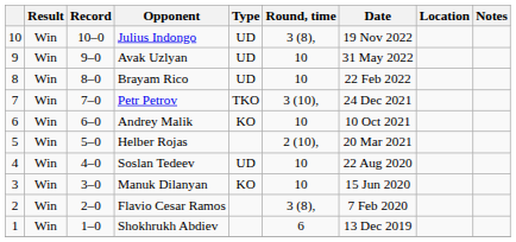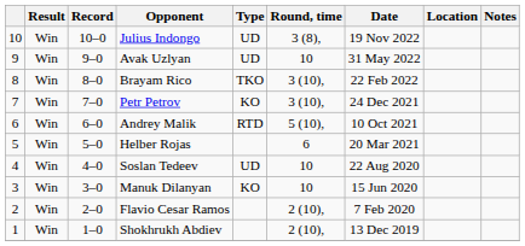 <table class="wikitable" style="text-align:center">
 <tr>
 <th></th>
 <th>Result</th>
 <th>Record</th>
 <th>Opponent</th>
 <th>Type</th>
 <th>Round, time</th>
 <th>Date</th>
 <th>Location</th>
 <th>Notes</th>
 </tr>
 <tr>
 <td>10</td>
 <td>Win</td>
 <td>10–0</td>
 <td align=left><a href='#'>Julius Indongo</a></td>
 <td>UD</td>
 <td>3 (8), </td>
 <td>19 Nov 2022</td>
 <td align=left></td>
 <td></td>
 </tr>
 <tr>
 <td>9</td>
 <td>Win</td>
 <td>9–0</td>
 <td align=left>Avak Uzlyan</td>
 <td>UD</td>
 <td>10</td>
 <td>31 May 2022</td>
 <td align=left></td>
 <td align=left></td>
 </tr>
 <tr>
 <td>8</td>
 <td>Win</td>
 <td>8–0</td>
 <td align=left>Brayam Rico</td>
-<td>UD</td>
-<td>10</td>
+<td>TKO</td>
+<td>3 (10), </td>
 <td>22 Feb 2022</td>
 <td align=left></td>
 <td></td>
 </tr>
 <tr>
 <td>7</td>
 <td>Win</td>
 <td>7–0</td>
 <td align=left><a href='#'>Petr Petrov</a></td>
-<td>TKO</td>
+<td>KO</td>
 <td>3 (10), </td>
 <td>24 Dec 2021</td>
 <td align=left></td>
 <td align=left></td>
 </tr>
 <tr>
 <td>6</td>
 <td>Win</td>
 <td>6–0</td>
 <td align=left>Andrey Malik</td>
-<td>KO</td>
-<td>10</td>
+<td>RTD</td>
+<td>5 (10), </td>
 <td>10 Oct 2021</td>
 <td align=left></td>
 <td></td>
 </tr>
 <tr>
 <td>5</td>
 <td>Win</td>
 <td>5–0</td>
 <td align=left>Helber Rojas</td>
 <td></td>
-<td>2 (10), </td>
+<td>6</td>
 <td>20 Mar 2021</td>
 <td align=left></td>
 <td></td>
 </tr>
 <tr>
 <td>4</td>
 <td>Win</td>
 <td>4–0</td>
 <td align=left>Soslan Tedeev</td>
 <td>UD</td>
 <td>10</td>
 <td>22 Aug 2020</td>
 <td align=left></td>
 <td></td>
 </tr>
 <tr>
 <td>3</td>
 <td>Win</td>
 <td>3–0</td>
 <td align=left>Manuk Dilanyan</td>
 <td>KO</td>
 <td>10</td>
 <td>15 Jun 2020</td>
 <td align=left></td>
 <td align=left></td>
 </tr>
 <tr>
 <td>2</td>
 <td>Win</td>
 <td>2–0</td>
 <td align=left>Flavio Cesar Ramos</td>
 <td></td>
-<td>3 (8), </td>
+<td>2 (10), </td>
 <td>7 Feb 2020</td>
 <td align=left></td>
 <td align=left></td>
 </tr>
 <tr>
 <td>1</td>
 <td>Win</td>
 <td>1–0</td>
 <td align=left>Shokhrukh Abdiev</td>
 <td></td>
-<td>6</td>
+<td>2 (10), </td>
 <td>13 Dec 2019</td>
 <td align=left></td>
 <td></td>
 </tr>
 <tr>
 </tr>
 </table>
